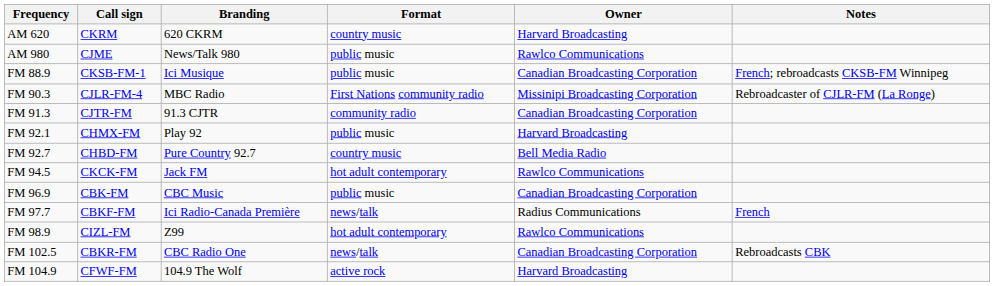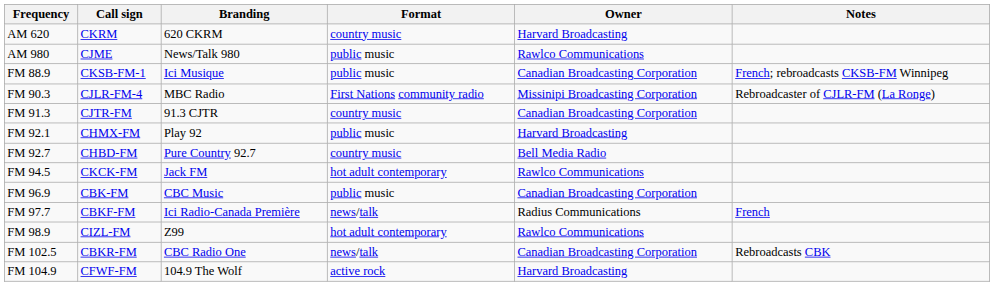 <table class="wikitable sortable"  width="100%">
 <tr>
 <th>Frequency</th>
 <th>Call sign</th>
 <th>Branding</th>
 <th>Format</th>
 <th>Owner</th>
 <th>Notes</th>
 </tr>
 <tr>
 <td>AM 620</td>
 <td><a href='#'>CKRM</a></td>
 <td>620 CKRM</td>
 <td><a href='#'>country music</a></td>
 <td><a href='#'>Harvard Broadcasting</a></td>
 <td></td>
 </tr>
 <tr>
 <td>AM 980</td>
 <td><a href='#'>CJME</a></td>
 <td>News/Talk 980</td>
 <td><a href='#'>public</a> music</td>
 <td><a href='#'>Rawlco Communications</a></td>
 <td></td>
 </tr>
 <tr>
 <td>FM 88.9</td>
 <td><a href='#'>CKSB-FM-1</a></td>
 <td><a href='#'>Ici Musique</a></td>
 <td><a href='#'>public</a> music</td>
 <td><a href='#'>Canadian Broadcasting Corporation</a></td>
 <td><a href='#'>French</a>; rebroadcasts <a href='#'>CKSB-FM</a> Winnipeg</td>
 </tr>
 <tr>
 <td>FM 90.3</td>
 <td><a href='#'>CJLR-FM-4</a></td>
 <td>MBC Radio</td>
 <td><a href='#'>First Nations</a> <a href='#'>community radio</a></td>
 <td><a href='#'>Missinipi Broadcasting Corporation</a></td>
 <td>Rebroadcaster of <a href='#'>CJLR-FM</a> (<a href='#'>La Ronge</a>)</td>
 </tr>
 <tr>
 <td>FM 91.3</td>
 <td><a href='#'>CJTR-FM</a></td>
 <td>91.3 CJTR</td>
-<td><a href='#'>community radio</a></td>
+<td><a href='#'>country music</a></td>
 <td><a href='#'>Canadian Broadcasting Corporation</a></td>
 <td></td>
 </tr>
 <tr>
 <td>FM 92.1</td>
 <td><a href='#'>CHMX-FM</a></td>
 <td>Play 92</td>
 <td><a href='#'>public</a> music</td>
 <td><a href='#'>Harvard Broadcasting</a></td>
 <td></td>
 </tr>
 <tr>
 <td>FM 92.7</td>
 <td><a href='#'>CHBD-FM</a></td>
 <td><a href='#'>Pure Country</a> 92.7</td>
 <td><a href='#'>country music</a></td>
 <td><a href='#'>Bell Media Radio</a></td>
 <td></td>
 </tr>
 <tr>
 <td>FM 94.5</td>
 <td><a href='#'>CKCK-FM</a></td>
 <td><a href='#'>Jack FM</a></td>
 <td><a href='#'>hot adult contemporary</a></td>
 <td><a href='#'>Rawlco Communications</a></td>
 <td></td>
 </tr>
 <tr>
 <td>FM 96.9</td>
 <td><a href='#'>CBK-FM</a></td>
 <td><a href='#'>CBC Music</a></td>
 <td><a href='#'>public</a> music</td>
 <td><a href='#'>Canadian Broadcasting Corporation</a></td>
 <td></td>
 </tr>
 <tr>
 <td>FM 97.7</td>
 <td><a href='#'>CBKF-FM</a></td>
 <td><a href='#'>Ici Radio-Canada Première</a></td>
 <td><a href='#'>news</a>/<a href='#'>talk</a></td>
 <td>Radius Communications</td>
 <td><a href='#'>French</a></td>
 </tr>
 <tr>
 <td>FM 98.9</td>
 <td><a href='#'>CIZL-FM</a></td>
 <td>Z99</td>
 <td><a href='#'>hot adult contemporary</a></td>
 <td><a href='#'>Rawlco Communications</a></td>
 <td></td>
 </tr>
 <tr>
 <td>FM 102.5</td>
 <td><a href='#'>CBKR-FM</a></td>
 <td><a href='#'>CBC Radio One</a></td>
 <td><a href='#'>news</a>/<a href='#'>talk</a></td>
 <td><a href='#'>Canadian Broadcasting Corporation</a></td>
 <td>Rebroadcasts <a href='#'>CBK</a></td>
 </tr>
 <tr>
 <td>FM 104.9</td>
 <td><a href='#'>CFWF-FM</a></td>
 <td>104.9 The Wolf</td>
 <td><a href='#'>active rock</a></td>
 <td><a href='#'>Harvard Broadcasting</a></td>
 <td></td>
 </tr>
 </table>
